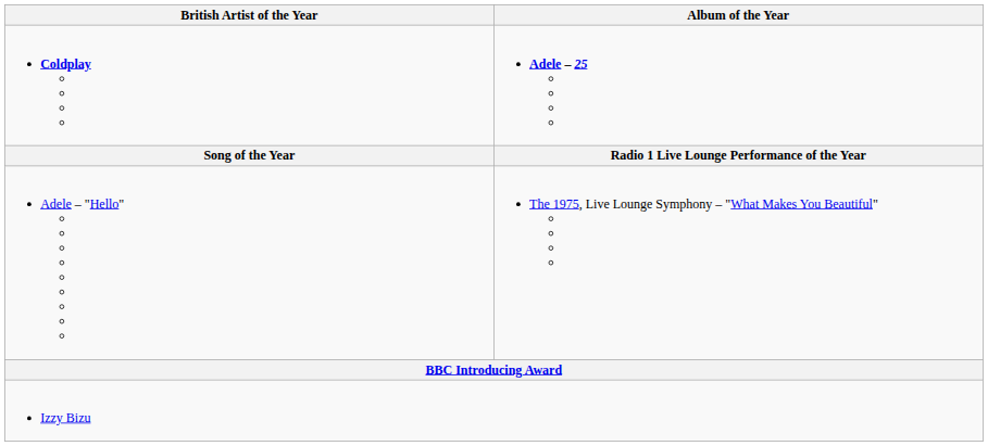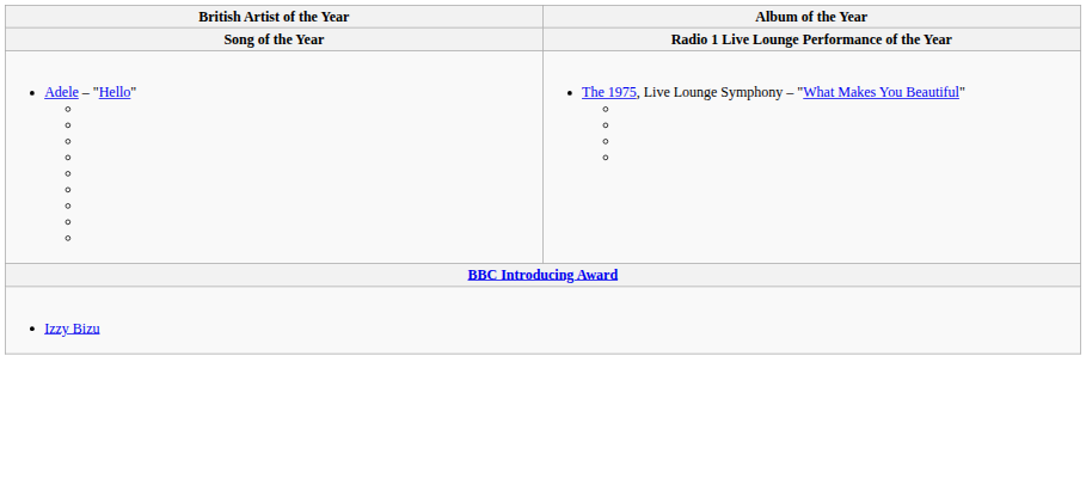 <table class="wikitable" style="width:95%;" cellpadding="5">
 <tr>
 <th width="50%">British Artist of the Year</th>
 <th width="50%">Album of the Year</th>
-</tr>
-<tr>
-<td valign="top"><br><ul><li><strong><a href='#'>Coldplay</a></strong><ul><li></li><li></li><li></li><li></li></ul></li></ul></td>
-<td valign="top"><br><ul><li><strong><a href='#'>Adele</a> – <em><a href='#'>25</a><strong><em><ul><li></li><li></li><li></li><li></li></ul></li></ul></td>
 </tr>
 <tr>
 <th width="50%">Song of the Year</th>
 <th width="50%">Radio 1 Live Lounge Performance of the Year</th>
 </tr>
 <tr>
 <td valign="top"><br><ul><li></strong><a href='#'>Adele</a> – "<a href='#'>Hello</a>"<strong><ul><li></li><li></li><li></li><li></li><li></li><li></li><li></li><li></li><li></li></ul></li></ul></td>
 <td valign="top"><br><ul><li></strong><a href='#'>The 1975</a>, Live Lounge Symphony – "<a href='#'>What Makes You Beautiful</a>"<strong><ul><li></li><li></li><li></li><li></li></ul></li></ul></td>
 </tr>
 <tr>
 <th colspan="2" width="100%"><a href='#'>BBC Introducing Award</a></th>
 </tr>
 <tr>
 <td colspan="2" valign="top"><br><ul><li></strong><a href='#'>Izzy Bizu</a><strong></li></ul></td>
 </tr>
 </table>
